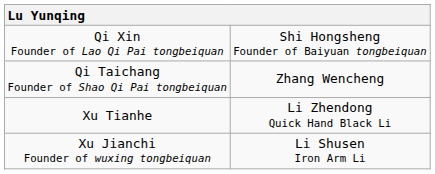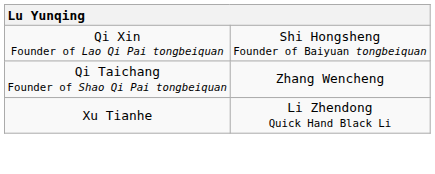 <table class=wikitable align=center style="text-align:center">
 <tr>
 <th colspan=2 style="text-align:left">Lu Yunqing</th>
 </tr>
 <tr>
 <td>Qi Xin <br><small>Founder of <em>Lao Qi Pai tongbeiquan</em></small></td>
 <td>Shi Hongsheng <br><small>Founder of Baiyuan <em>tongbeiquan</em></small></td>
 </tr>
 <tr>
 <td>Qi Taichang <br><small>Founder of <em>Shao Qi Pai tongbeiquan</em></small></td>
 <td>Zhang Wencheng</td>
 </tr>
 <tr>
 <td>Xu Tianhe</td>
 <td>Li Zhendong <br><small>Quick Hand Black Li</small></td>
 </tr>
-<tr>
-<td>Xu Jianchi <br><small>Founder of <em>wuxing tongbeiquan</em></small></td>
-<td>Li Shusen <br><small>Iron Arm Li</small></td>
-</tr>
 </table>
